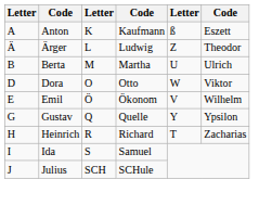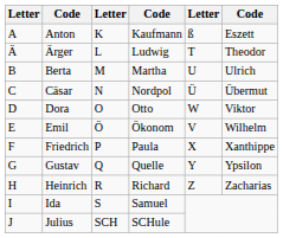 <table class="wikitable">
 <tr>
 <th>Letter</th>
 <th>Code</th>
 <th>Letter</th>
 <th>Code</th>
 <th>Letter</th>
 <th>Code</th>
 </tr>
 <tr>
 <td>A</td>
 <td>Anton</td>
 <td>K</td>
 <td>Kaufmann</td>
 <td>ß</td>
 <td>Eszett</td>
 </tr>
 <tr>
 <td>Ä</td>
 <td>Ärger</td>
 <td>L</td>
 <td>Ludwig</td>
-<td>Z</td>
+<td>T</td>
 <td>Theodor</td>
 </tr>
 <tr>
 <td>B</td>
 <td>Berta</td>
 <td>M</td>
 <td>Martha</td>
 <td>U</td>
 <td>Ulrich</td>
+</tr>
+<tr>
+<td>C</td>
+<td>Cäsar</td>
+<td>N</td>
+<td>Nordpol</td>
+<td>Ü</td>
+<td>Übermut</td>
 </tr>
 <tr>
 <td>D</td>
 <td>Dora</td>
 <td>O</td>
 <td>Otto</td>
 <td>W</td>
 <td>Viktor</td>
 </tr>
 <tr>
 <td>E</td>
 <td>Emil</td>
 <td>Ö</td>
 <td>Ökonom</td>
 <td>V</td>
 <td>Wilhelm</td>
 </tr>
 <tr>
+<td>F</td>
+<td>Friedrich</td>
+<td>P</td>
+<td>Paula</td>
+<td>X</td>
+<td>Xanthippe</td>
+</tr>
+<tr>
 <td>G</td>
 <td>Gustav</td>
 <td>Q</td>
 <td>Quelle</td>
 <td>Y</td>
 <td>Ypsilon</td>
 </tr>
 <tr>
 <td>H</td>
 <td>Heinrich</td>
 <td>R</td>
 <td>Richard</td>
-<td>T</td>
+<td>Z</td>
 <td>Zacharias</td>
 </tr>
 <tr>
 <td>I</td>
 <td>Ida</td>
 <td>S</td>
 <td>Samuel</td>
 <td colspan="2" rowspan="2"> </td>
 </tr>
 <tr>
 <td>J</td>
 <td>Julius</td>
 <td>SCH</td>
 <td>SCHule</td>
 </tr>
 </table>
